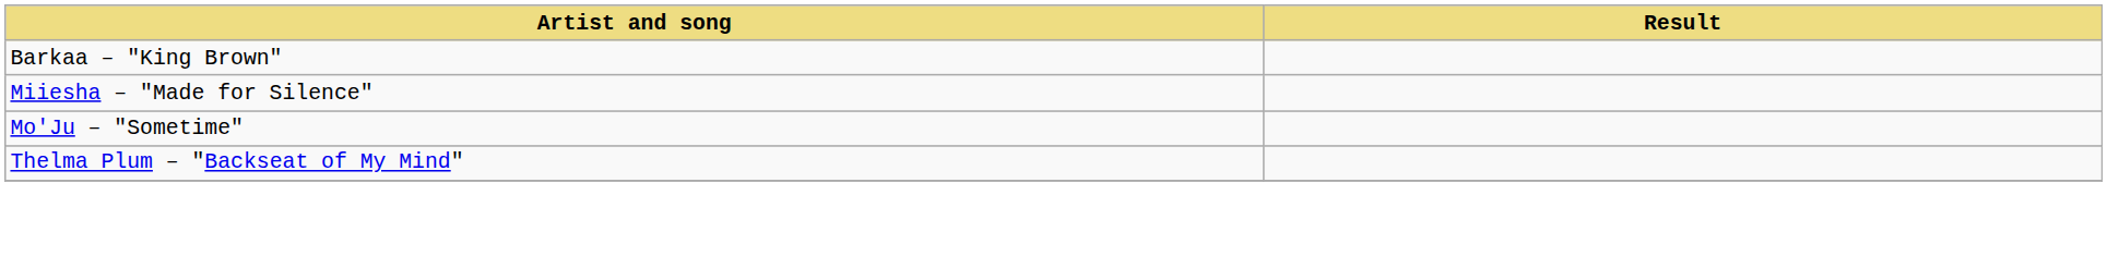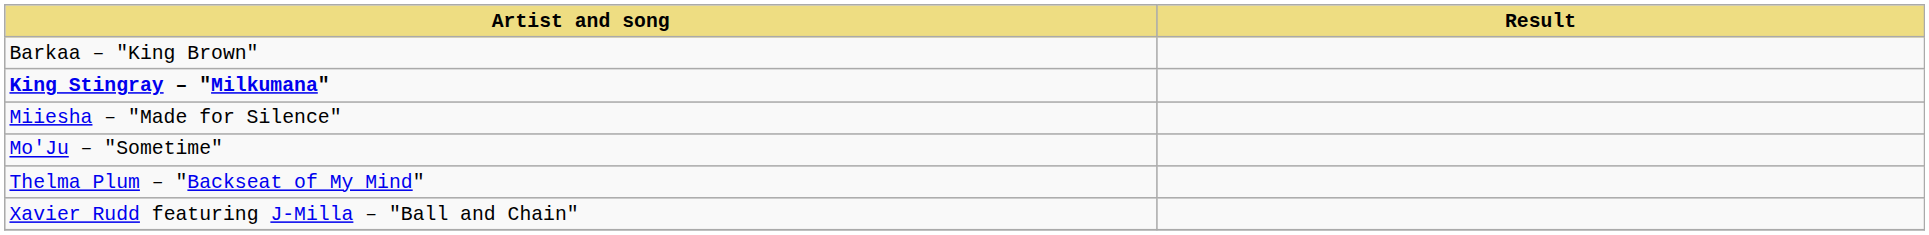 <table class="wikitable" width=100%>
 <tr>
 <th style="width:15%;background:#EEDD82;">Artist and song</th>
 <th style="width:10%;background:#EEDD82;">Result</th>
 </tr>
 <tr>
 <td>Barkaa – "King Brown"</td>
+<td></td>
+</tr>
+<tr>
+<td><strong><a href='#'>King Stingray</a> – "<a href='#'>Milkumana</a>"</strong></td>
 <td></td>
 </tr>
 <tr>
 <td><a href='#'>Miiesha</a> – "Made for Silence"</td>
 <td></td>
 </tr>
 <tr>
 <td><a href='#'>Mo'Ju</a> – "Sometime"</td>
 <td></td>
 </tr>
 <tr>
 <td><a href='#'>Thelma Plum</a> – "<a href='#'>Backseat of My Mind</a>"</td>
 <td></td>
 </tr>
 <tr>
+<td><a href='#'>Xavier Rudd</a> featuring <a href='#'>J-Milla</a> – "Ball and Chain"</td>
+<td></td>
+</tr>
+<tr>
 </tr>
 </table>
